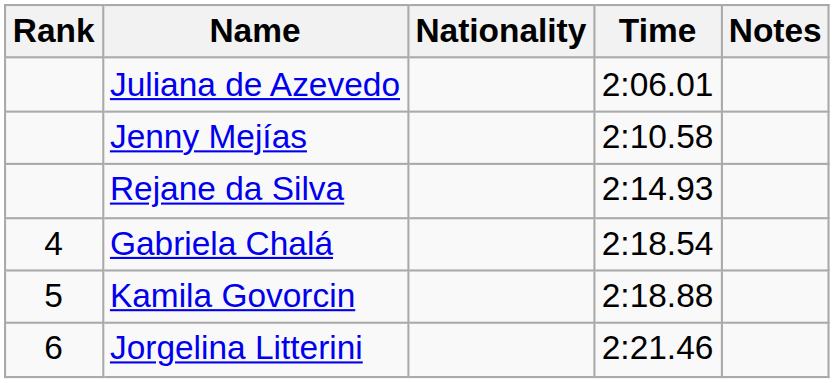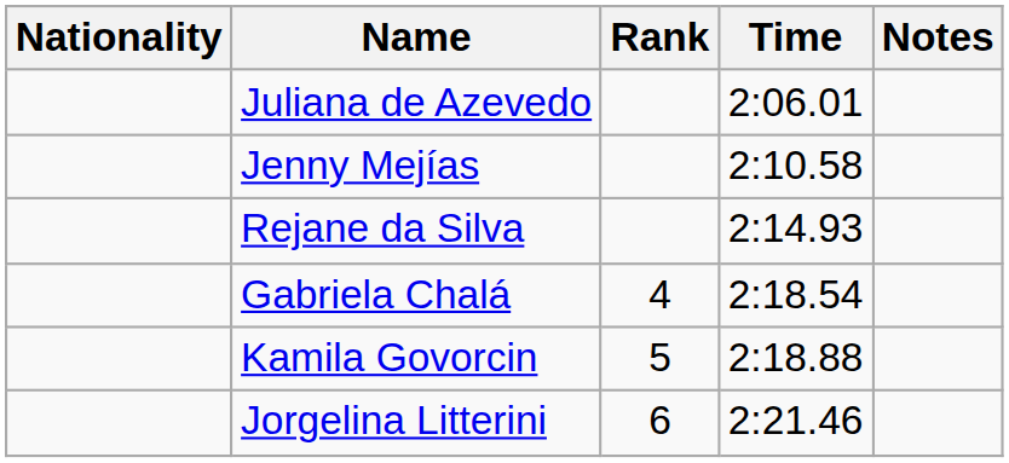 <table class="wikitable sortable" style="text-align:center">
 <tr>
+<th>Nationality</th>
+<th>Name</th>
 <th>Rank</th>
-<th>Name</th>
-<th>Nationality</th>
 <th>Time</th>
 <th>Notes</th>
 </tr>
 <tr>
+<td align=left></td>
+<td align=left><a href='#'>Juliana de Azevedo</a></td>
 <td align=center></td>
-<td align=left><a href='#'>Juliana de Azevedo</a></td>
-<td align=left></td>
 <td>2:06.01</td>
 <td></td>
 </tr>
 <tr>
+<td align=left></td>
+<td align=left><a href='#'>Jenny Mejías</a></td>
 <td align=center></td>
-<td align=left><a href='#'>Jenny Mejías</a></td>
-<td align=left></td>
 <td>2:10.58</td>
 <td></td>
 </tr>
 <tr>
+<td align=left></td>
+<td align=left><a href='#'>Rejane da Silva</a></td>
 <td align=center></td>
-<td align=left><a href='#'>Rejane da Silva</a></td>
-<td align=left></td>
 <td>2:14.93</td>
 <td></td>
 </tr>
 <tr>
+<td align=left></td>
+<td align=left><a href='#'>Gabriela Chalá</a></td>
 <td align=center>4</td>
-<td align=left><a href='#'>Gabriela Chalá</a></td>
-<td align=left></td>
 <td>2:18.54</td>
 <td></td>
 </tr>
 <tr>
+<td align=left></td>
+<td align=left><a href='#'>Kamila Govorcin</a></td>
 <td align=center>5</td>
-<td align=left><a href='#'>Kamila Govorcin</a></td>
-<td align=left></td>
 <td>2:18.88</td>
 <td></td>
 </tr>
 <tr>
+<td align=left></td>
+<td align=left><a href='#'>Jorgelina Litterini</a></td>
 <td align=center>6</td>
-<td align=left><a href='#'>Jorgelina Litterini</a></td>
-<td align=left></td>
 <td>2:21.46</td>
 <td></td>
 </tr>
 </table>
